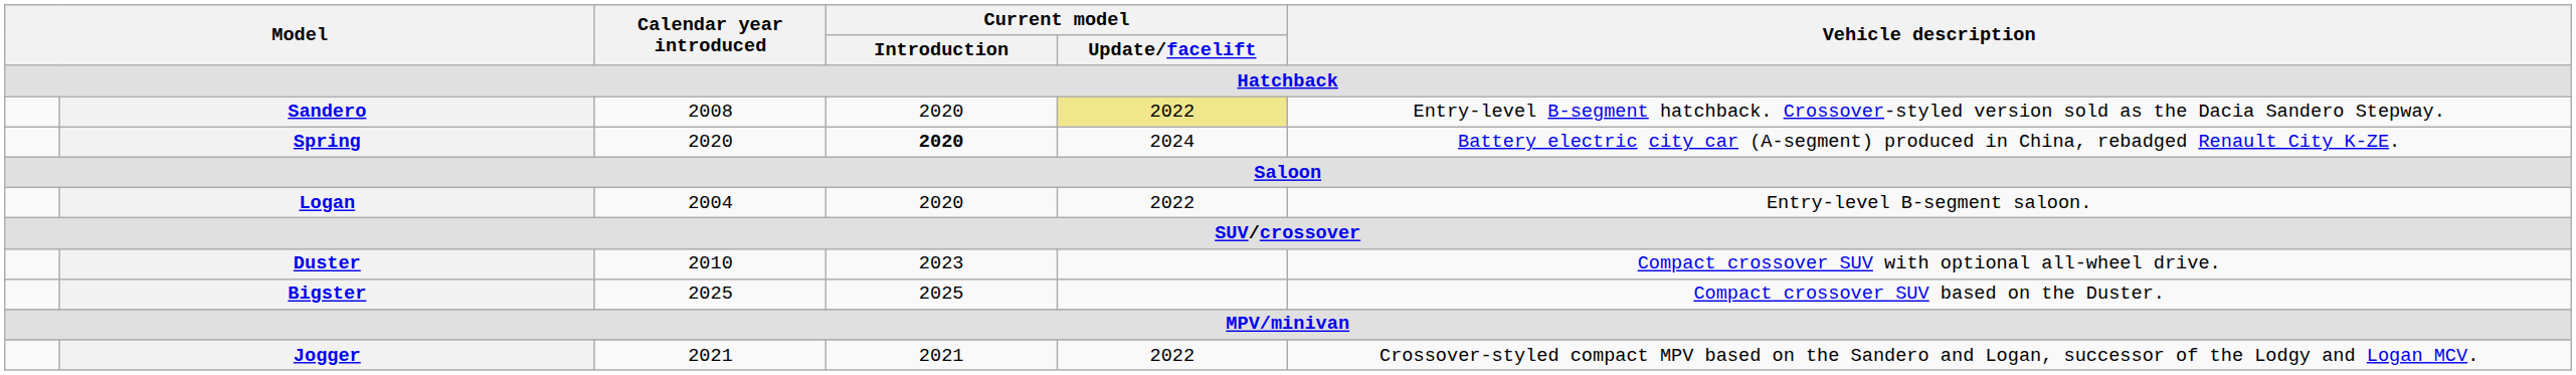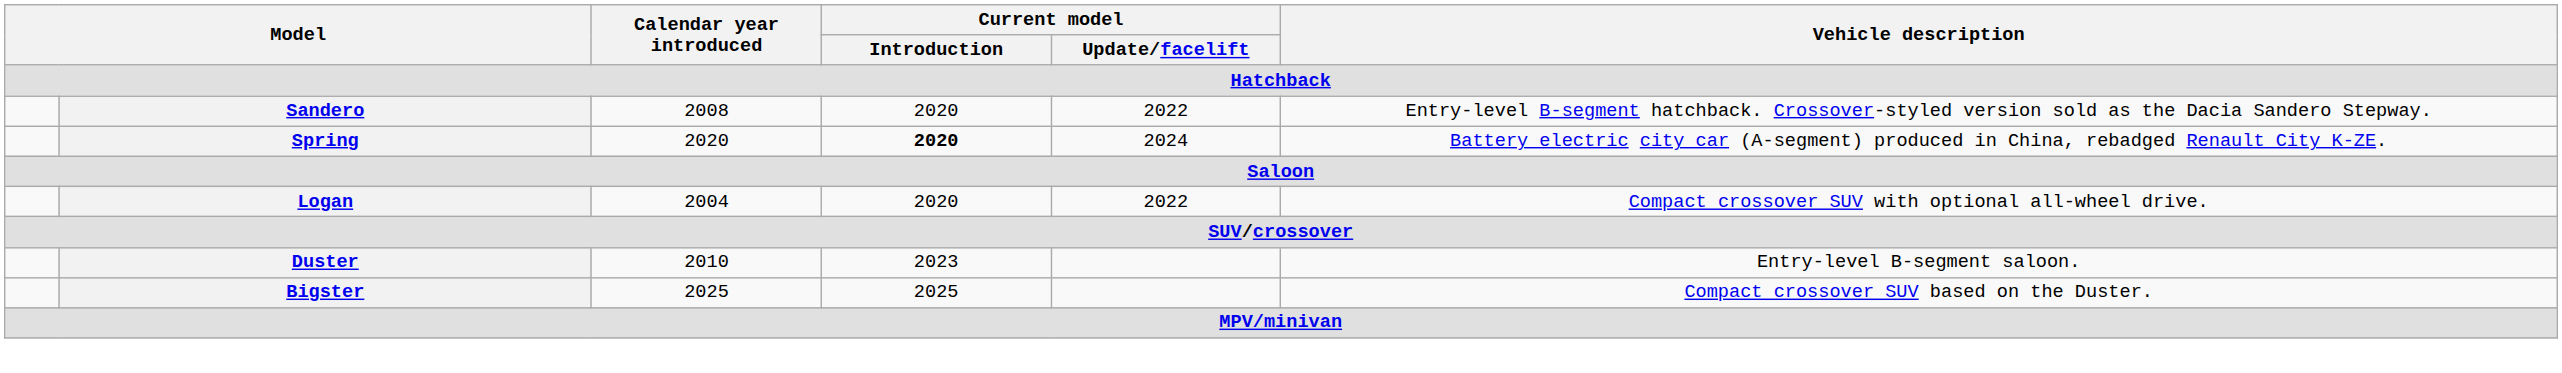 <table class="wikitable" style="text-align: center; width: 90%">
 <tr>
 <th colspan="2" rowspan="2">Model</th>
 <th rowspan="2" width="9%">Calendar year<br>introduced</th>
 <th colspan="2" scope="col">Current model</th>
 <th rowspan="2" width="50%">Vehicle description</th>
 </tr>
 <tr>
 <th width="9%">Introduction</th>
 <th width="9%">Update/<a href='#'>facelift</a></th>
 </tr>
 <tr>
 <td colspan="6" style="background-color:#e0e0e0;"><strong><a href='#'>Hatchback</a></strong></td>
 </tr>
 <tr>
 <td></td>
 <th scope="row"><a href='#'>Sandero</a></th>
 <td>2008</td>
 <td>2020</td>
-<td style="background: khaki;">2022</td>
+<td>2022</td>
 <td>Entry-level <a href='#'>B-segment</a> hatchback. <a href='#'>Crossover</a>-styled version sold as the Dacia Sandero Stepway.</td>
 </tr>
 <tr>
 <td></td>
 <th><a href='#'>Spring</a></th>
 <td>2020</td>
 <td><strong>2020</strong></td>
 <td>2024</td>
 <td><a href='#'>Battery electric</a> <a href='#'>city car</a> (A-segment) produced in China, rebadged <a href='#'>Renault City K-ZE</a>.</td>
 </tr>
 <tr>
 <td colspan="6" style="background-color:#e0e0e0;"><a href='#'><strong>Saloon</strong></a></td>
 </tr>
 <tr>
 <td></td>
 <th><a href='#'>Logan</a></th>
 <td>2004</td>
 <td>2020</td>
 <td>2022</td>
-<td>Entry-level B-segment saloon.</td>
+<td><a href='#'>Compact crossover SUV</a> with optional all-wheel drive.</td>
 </tr>
 <tr>
 <td colspan="6" style="background-color:#e0e0e0;"><a href='#'><strong>SUV</strong></a><strong>/<a href='#'>crossover</a></strong></td>
 </tr>
 <tr>
 <td></td>
 <th><a href='#'>Duster</a></th>
 <td>2010</td>
 <td>2023</td>
 <td></td>
-<td><a href='#'>Compact crossover SUV</a> with optional all-wheel drive.</td>
+<td>Entry-level B-segment saloon.</td>
 </tr>
 <tr>
 <td></td>
 <th><a href='#'>Bigster</a></th>
 <td>2025</td>
 <td>2025</td>
 <td></td>
 <td><a href='#'>Compact crossover SUV</a> based on the Duster.</td>
 </tr>
 <tr>
 <td colspan="6" style="background-color:#e0e0e0;"><strong><a href='#'>MPV/minivan</a></strong></td>
 </tr>
-<tr>
-<td></td>
-<th><a href='#'>Jogger</a></th>
-<td>2021</td>
-<td>2021</td>
-<td>2022</td>
-<td>Crossover-styled compact MPV based on the Sandero and Logan, successor of the Lodgy and <a href='#'>Logan MCV</a>.</td>
-</tr>
 </table>
